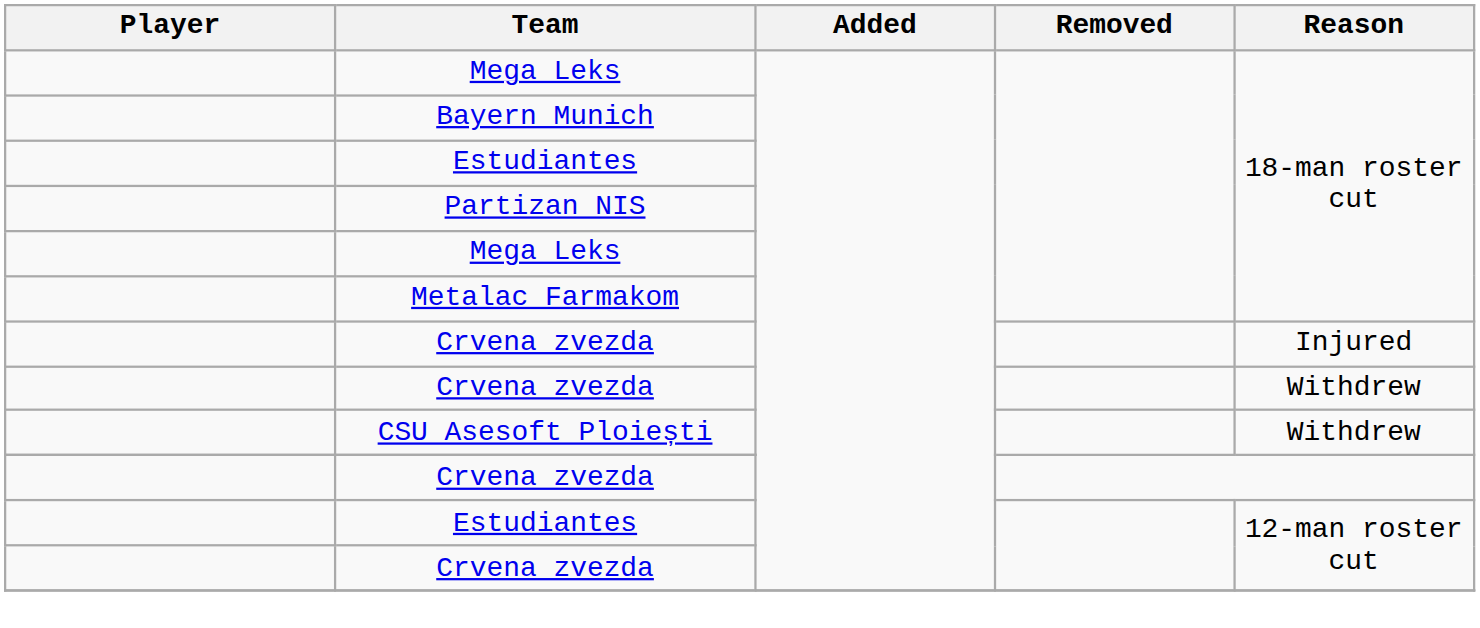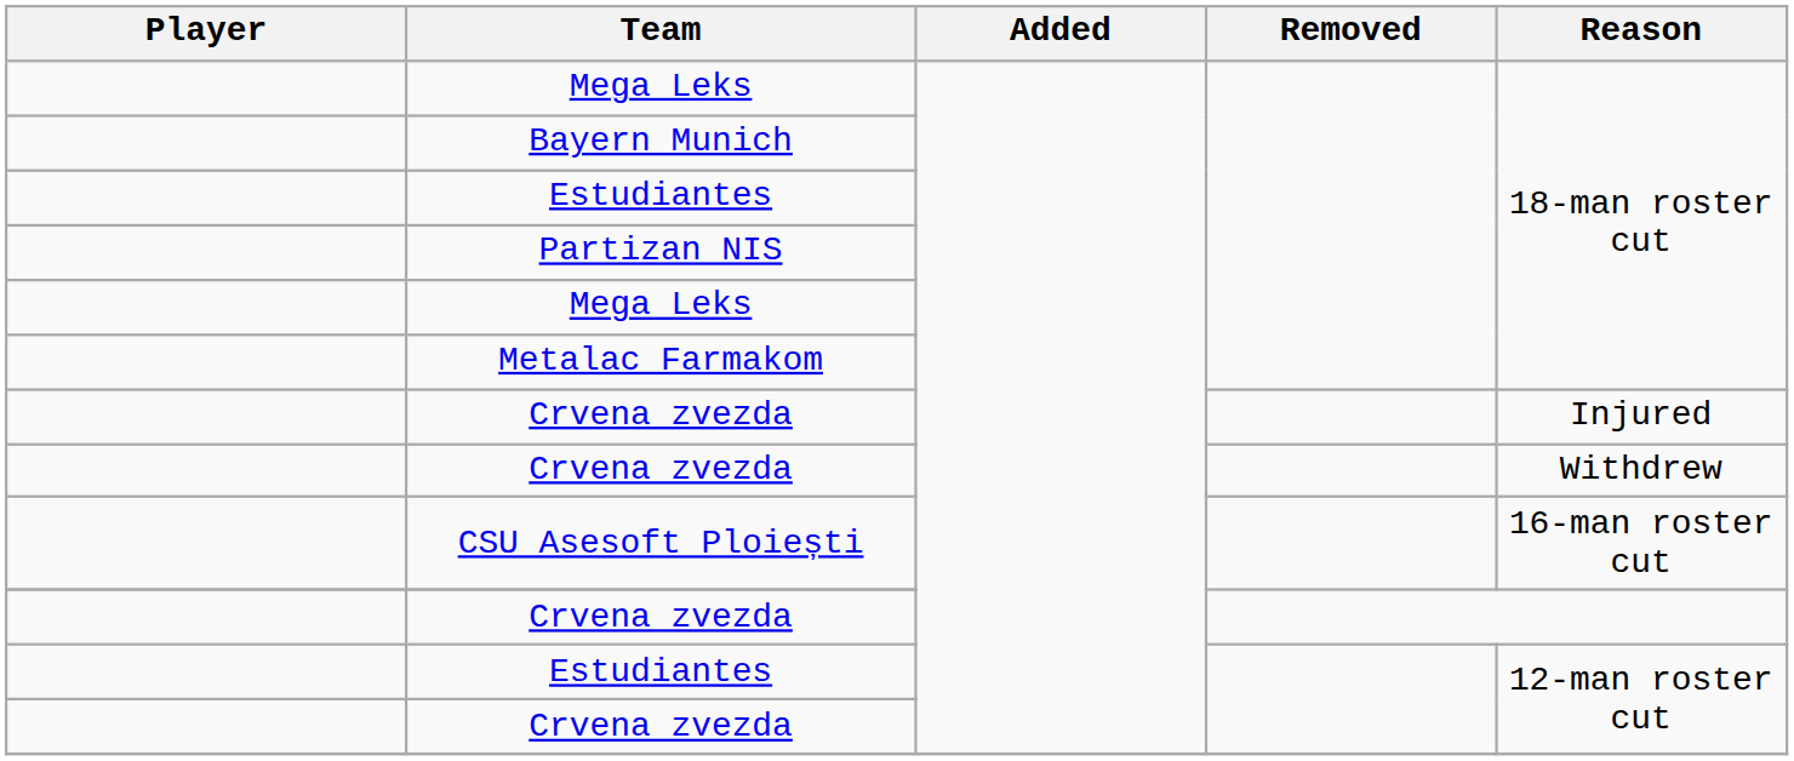 <table class="wikitable sortable" style="text-align:center; font-size:95%">
 <tr>
 <th scope="col" width="140px">Player</th>
 <th scope="col" width="180px">Team</th>
 <th scope="col" width="100px">Added</th>
 <th scope="col" width="100px">Removed</th>
 <th scope="col" width="100px">Reason</th>
 </tr>
 <tr>
 <td></td>
 <td> <a href='#'>Mega Leks</a></td>
 <td rowspan=13></td>
 <td rowspan=6></td>
 <td rowspan=6>18-man roster cut</td>
 </tr>
 <tr>
 <td></td>
 <td> <a href='#'>Bayern Munich</a></td>
 </tr>
 <tr>
 <td></td>
 <td> <a href='#'>Estudiantes</a></td>
 </tr>
 <tr>
 <td></td>
 <td> <a href='#'>Partizan NIS</a></td>
 </tr>
 <tr>
 <td></td>
 <td> <a href='#'>Mega Leks</a></td>
 </tr>
 <tr>
 <td></td>
 <td> <a href='#'>Metalac Farmakom</a></td>
 </tr>
 <tr>
 <td></td>
 <td> <a href='#'>Crvena zvezda</a></td>
 <td></td>
 <td>Injured</td>
 </tr>
 <tr>
 <td></td>
 <td> <a href='#'>Crvena zvezda</a></td>
 <td></td>
 <td>Withdrew</td>
 </tr>
 <tr>
 <td></td>
 <td> <a href='#'>CSU Asesoft Ploiești</a></td>
 <td></td>
-<td>Withdrew</td>
+<td>16-man roster cut</td>
 </tr>
 <tr>
 </tr>
 <tr>
 <td></td>
 <td> <a href='#'>Crvena zvezda</a></td>
 </tr>
 <tr>
 <td></td>
 <td> <a href='#'>Estudiantes</a></td>
 <td rowspan=2></td>
 <td rowspan=2>12-man roster cut</td>
 </tr>
 <tr>
 <td></td>
 <td> <a href='#'>Crvena zvezda</a></td>
 </tr>
 <tr>
 </tr>
 </table>
